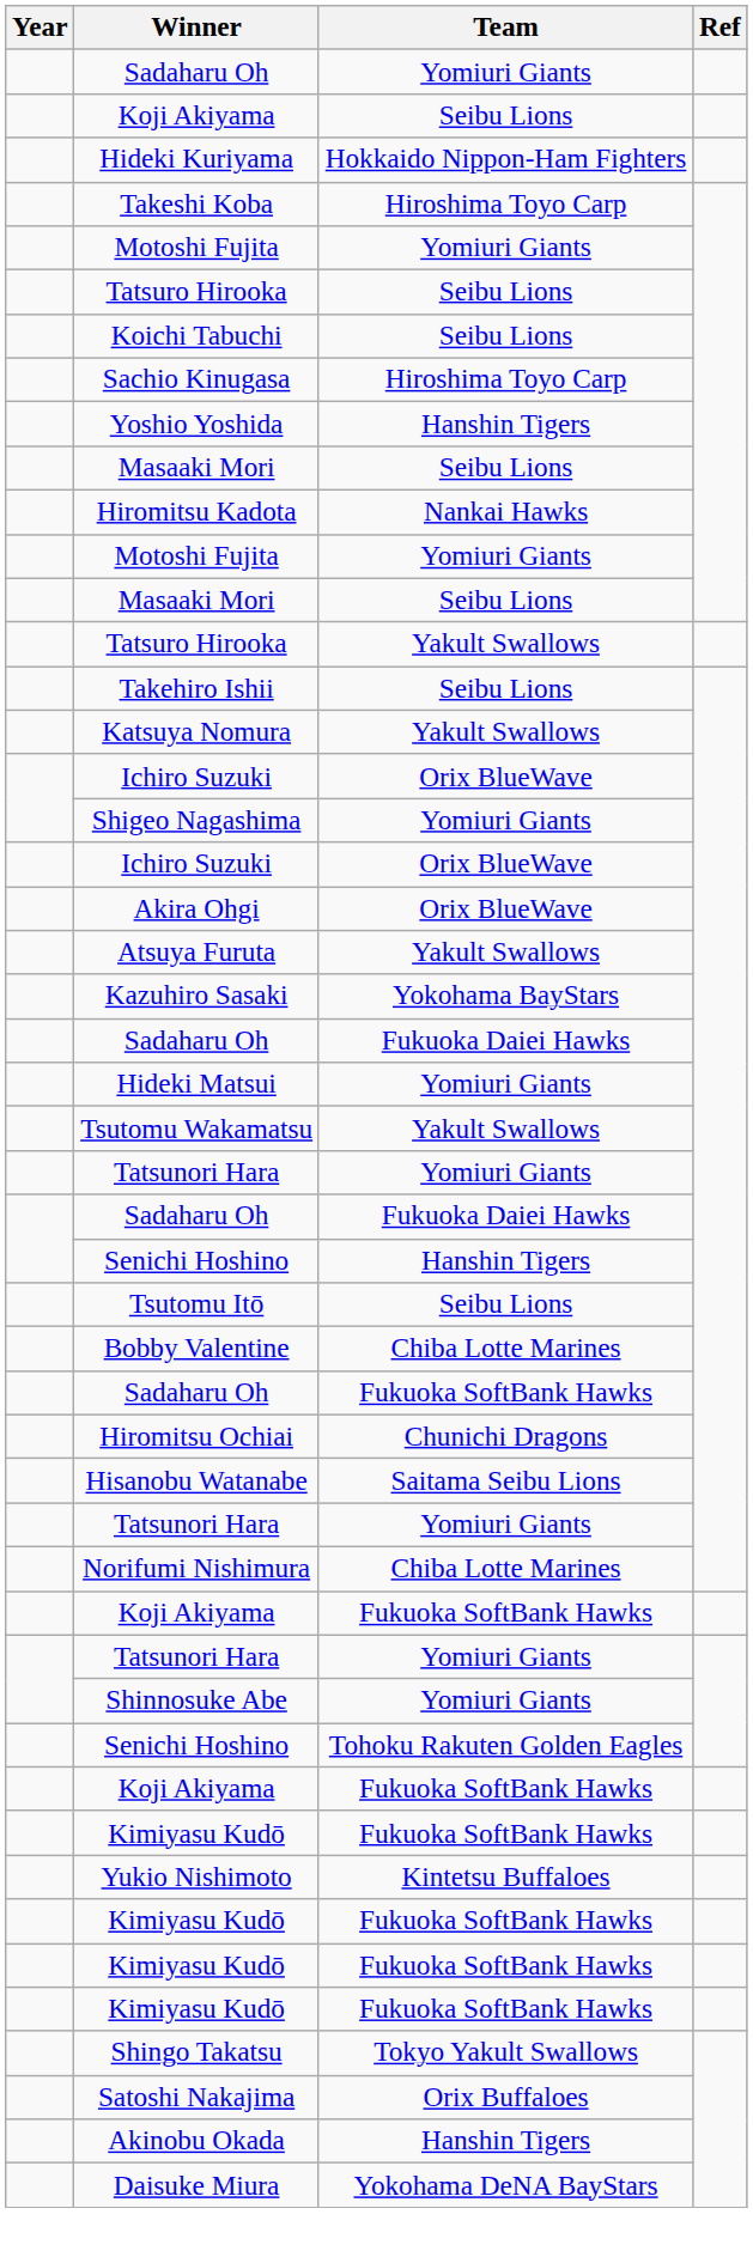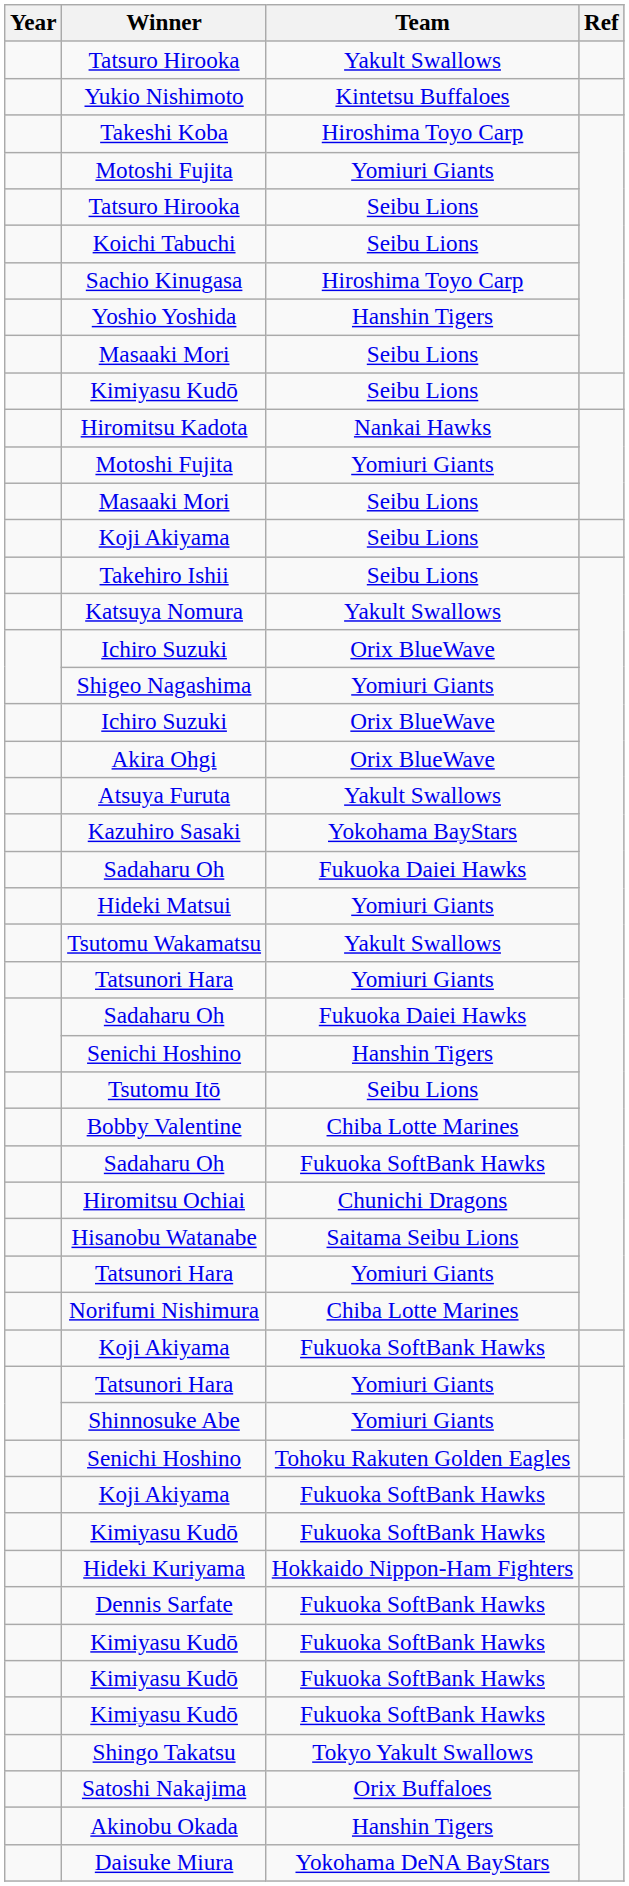 <table class=wikitable>
 <tr align=center style="background: #F2F2F2;">
 <th>Year</th>
 <th>Winner</th>
 <th>Team</th>
 <th>Ref</th>
 </tr>
 <tr align=center>
 <td></td>
-<td><a href='#'>Sadaharu Oh</a></td>
-<td><a href='#'>Yomiuri Giants</a></td>
+<td><a href='#'>Tatsuro Hirooka</a></td>
+<td><a href='#'>Yakult Swallows</a></td>
 <td></td>
 </tr>
 <tr align=center>
 <td></td>
-<td><a href='#'>Koji Akiyama</a></td>
-<td><a href='#'>Seibu Lions</a></td>
-<td></td>
-</tr>
-<tr align=center>
-<td></td>
-<td><a href='#'>Hideki Kuriyama</a></td>
-<td><a href='#'>Hokkaido Nippon-Ham Fighters</a></td>
+<td><a href='#'>Yukio Nishimoto</a></td>
+<td><a href='#'>Kintetsu Buffaloes</a></td>
 <td></td>
 </tr>
 <tr align=center>
 <td></td>
 <td><a href='#'>Takeshi Koba</a></td>
 <td><a href='#'>Hiroshima Toyo Carp</a></td>
 </tr>
 <tr align=center>
 <td></td>
 <td><a href='#'>Motoshi Fujita</a></td>
 <td><a href='#'>Yomiuri Giants</a></td>
 </tr>
 <tr align=center>
 <td></td>
 <td><a href='#'>Tatsuro Hirooka</a></td>
 <td><a href='#'>Seibu Lions</a></td>
 </tr>
 <tr align=center>
 <td></td>
 <td><a href='#'>Koichi Tabuchi</a></td>
 <td><a href='#'>Seibu Lions</a></td>
 </tr>
 <tr align=center>
 <td></td>
 <td><a href='#'>Sachio Kinugasa</a></td>
 <td><a href='#'>Hiroshima Toyo Carp</a></td>
 </tr>
 <tr align=center>
 <td></td>
 <td><a href='#'>Yoshio Yoshida</a></td>
 <td><a href='#'>Hanshin Tigers</a></td>
 </tr>
 <tr align=center>
 <td></td>
 <td><a href='#'>Masaaki Mori</a></td>
 <td><a href='#'>Seibu Lions</a></td>
 </tr>
 <tr align=center>
 <td></td>
+<td><a href='#'>Kimiyasu Kudō</a></td>
+<td><a href='#'>Seibu Lions</a></td>
+<td></td>
+</tr>
+<tr align=center>
+<td></td>
 <td><a href='#'>Hiromitsu Kadota</a></td>
 <td><a href='#'>Nankai Hawks</a></td>
 </tr>
 <tr align=center>
 <td></td>
 <td><a href='#'>Motoshi Fujita</a></td>
 <td><a href='#'>Yomiuri Giants</a></td>
 </tr>
 <tr align=center>
 <td></td>
 <td><a href='#'>Masaaki Mori</a></td>
 <td><a href='#'>Seibu Lions</a></td>
 </tr>
 <tr align=center>
 <td></td>
-<td><a href='#'>Tatsuro Hirooka</a></td>
-<td><a href='#'>Yakult Swallows</a></td>
+<td><a href='#'>Koji Akiyama</a></td>
+<td><a href='#'>Seibu Lions</a></td>
 <td></td>
 </tr>
 <tr align=center>
 <td></td>
 <td><a href='#'>Takehiro Ishii</a></td>
 <td><a href='#'>Seibu Lions</a></td>
 </tr>
 <tr align=center>
 <td></td>
 <td><a href='#'>Katsuya Nomura</a></td>
 <td><a href='#'>Yakult Swallows</a></td>
 </tr>
 <tr align=center>
 <td rowspan=2></td>
 <td><a href='#'>Ichiro Suzuki</a></td>
 <td><a href='#'>Orix BlueWave</a></td>
 </tr>
 <tr align=center>
 <td><a href='#'>Shigeo Nagashima</a></td>
 <td><a href='#'>Yomiuri Giants</a></td>
 </tr>
 <tr align=center>
 <td></td>
 <td><a href='#'>Ichiro Suzuki</a></td>
 <td><a href='#'>Orix BlueWave</a></td>
 </tr>
 <tr align=center>
 <td></td>
 <td><a href='#'>Akira Ohgi</a></td>
 <td><a href='#'>Orix BlueWave</a></td>
 </tr>
 <tr align=center>
 <td></td>
 <td><a href='#'>Atsuya Furuta</a></td>
 <td><a href='#'>Yakult Swallows</a></td>
 </tr>
 <tr align=center>
 <td></td>
 <td><a href='#'>Kazuhiro Sasaki</a></td>
 <td><a href='#'>Yokohama BayStars</a></td>
 </tr>
 <tr align=center>
 <td></td>
 <td><a href='#'>Sadaharu Oh</a></td>
 <td><a href='#'>Fukuoka Daiei Hawks</a></td>
 </tr>
 <tr align=center>
 <td></td>
 <td><a href='#'>Hideki Matsui</a></td>
 <td><a href='#'>Yomiuri Giants</a></td>
 </tr>
 <tr align=center>
 <td></td>
 <td><a href='#'>Tsutomu Wakamatsu</a></td>
 <td><a href='#'>Yakult Swallows</a></td>
 </tr>
 <tr align=center>
 <td></td>
 <td><a href='#'>Tatsunori Hara</a></td>
 <td><a href='#'>Yomiuri Giants</a></td>
 </tr>
 <tr align=center>
 <td rowspan=2></td>
 <td><a href='#'>Sadaharu Oh</a></td>
 <td><a href='#'>Fukuoka Daiei Hawks</a></td>
 </tr>
 <tr align=center>
 <td><a href='#'>Senichi Hoshino</a></td>
 <td><a href='#'>Hanshin Tigers</a></td>
 </tr>
 <tr align=center>
 <td></td>
 <td><a href='#'>Tsutomu Itō</a></td>
 <td><a href='#'>Seibu Lions</a></td>
 </tr>
 <tr align=center>
 <td></td>
 <td><a href='#'>Bobby Valentine</a></td>
 <td><a href='#'>Chiba Lotte Marines</a></td>
 </tr>
 <tr align=center>
 <td></td>
 <td><a href='#'>Sadaharu Oh</a></td>
 <td><a href='#'>Fukuoka SoftBank Hawks</a></td>
 </tr>
 <tr align=center>
 <td></td>
 <td><a href='#'>Hiromitsu Ochiai</a></td>
 <td><a href='#'>Chunichi Dragons</a></td>
 </tr>
 <tr align=center>
 <td></td>
 <td><a href='#'>Hisanobu Watanabe</a></td>
 <td><a href='#'>Saitama Seibu Lions</a></td>
 </tr>
 <tr align=center>
 <td></td>
 <td><a href='#'>Tatsunori Hara</a></td>
 <td><a href='#'>Yomiuri Giants</a></td>
 </tr>
 <tr align=center>
 <td></td>
 <td><a href='#'>Norifumi Nishimura</a></td>
 <td><a href='#'>Chiba Lotte Marines</a></td>
 </tr>
 <tr align=center>
 <td></td>
 <td><a href='#'>Koji Akiyama</a></td>
 <td><a href='#'>Fukuoka SoftBank Hawks</a></td>
 <td></td>
 </tr>
 <tr align=center>
 <td rowspan=2></td>
 <td><a href='#'>Tatsunori Hara</a></td>
 <td><a href='#'>Yomiuri Giants</a></td>
 </tr>
 <tr align=center>
 <td><a href='#'>Shinnosuke Abe</a></td>
 <td><a href='#'>Yomiuri Giants</a></td>
 </tr>
 <tr align=center>
 <td></td>
 <td><a href='#'>Senichi Hoshino</a></td>
 <td><a href='#'>Tohoku Rakuten Golden Eagles</a></td>
 </tr>
 <tr align=center>
 <td></td>
 <td><a href='#'>Koji Akiyama</a></td>
 <td><a href='#'>Fukuoka SoftBank Hawks</a></td>
 <td></td>
 </tr>
 <tr align=center>
 <td></td>
 <td><a href='#'>Kimiyasu Kudō</a></td>
 <td><a href='#'>Fukuoka SoftBank Hawks</a></td>
 <td></td>
 </tr>
 <tr align=center>
 <td></td>
-<td><a href='#'>Yukio Nishimoto</a></td>
-<td><a href='#'>Kintetsu Buffaloes</a></td>
+<td><a href='#'>Hideki Kuriyama</a></td>
+<td><a href='#'>Hokkaido Nippon-Ham Fighters</a></td>
+<td></td>
+</tr>
+<tr align=center>
+<td></td>
+<td><a href='#'>Dennis Sarfate</a></td>
+<td><a href='#'>Fukuoka SoftBank Hawks</a></td>
 <td></td>
 </tr>
 <tr align=center>
 <td></td>
 <td><a href='#'>Kimiyasu Kudō</a></td>
 <td><a href='#'>Fukuoka SoftBank Hawks</a></td>
 <td></td>
 </tr>
 <tr align=center>
 <td></td>
 <td><a href='#'>Kimiyasu Kudō</a></td>
 <td><a href='#'>Fukuoka SoftBank Hawks</a></td>
 <td></td>
 </tr>
 <tr align=center>
 <td></td>
 <td><a href='#'>Kimiyasu Kudō</a></td>
 <td><a href='#'>Fukuoka SoftBank Hawks</a></td>
 <td></td>
 </tr>
 <tr align=center>
 <td></td>
 <td><a href='#'>Shingo Takatsu</a></td>
 <td><a href='#'>Tokyo Yakult Swallows</a></td>
 </tr>
 <tr align=center>
 <td></td>
 <td><a href='#'>Satoshi Nakajima</a></td>
 <td><a href='#'>Orix Buffaloes</a></td>
 </tr>
 <tr align=center>
 <td></td>
 <td><a href='#'>Akinobu Okada</a></td>
 <td><a href='#'>Hanshin Tigers</a></td>
 </tr>
 <tr align=center>
 <td></td>
 <td><a href='#'>Daisuke Miura</a></td>
 <td><a href='#'>Yokohama DeNA BayStars</a></td>
 </tr>
 </table>
